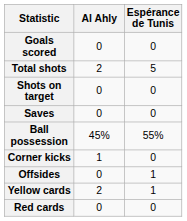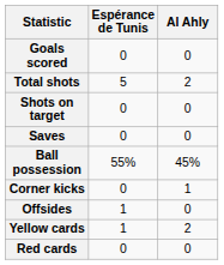 <table class="wikitable plainrowheaders" style="text-align:center">
 <tr>
 <th scope="col" style="width:100px">Statistic</th>
+<th scope="col" style="width:70px">Espérance de Tunis</th>
 <th scope="col" style="width:70px">Al Ahly</th>
-<th scope="col" style="width:70px">Espérance de Tunis</th>
 </tr>
 <tr>
 <th scope=row>Goals scored</th>
 <td>0</td>
 <td>0</td>
 </tr>
 <tr>
 <th scope=row>Total shots</th>
+<td>5</td>
 <td>2</td>
-<td>5</td>
 </tr>
 <tr>
 <th scope=row>Shots on target</th>
 <td>0</td>
 <td>0</td>
 </tr>
 <tr>
 <th scope=row>Saves</th>
 <td>0</td>
 <td>0</td>
 </tr>
 <tr>
 <th scope=row>Ball possession</th>
+<td>55%</td>
 <td>45%</td>
-<td>55%</td>
 </tr>
 <tr>
 <th scope=row>Corner kicks</th>
+<td>0</td>
+<td>1</td>
+</tr>
+<tr>
+<th scope=row>Offsides</th>
 <td>1</td>
 <td>0</td>
 </tr>
 <tr>
-<th scope=row>Offsides</th>
-<td>0</td>
+<th scope=row>Yellow cards</th>
 <td>1</td>
-</tr>
-<tr>
-<th scope=row>Yellow cards</th>
 <td>2</td>
-<td>1</td>
 </tr>
 <tr>
 <th scope=row>Red cards</th>
 <td>0</td>
 <td>0</td>
 </tr>
 </table>
